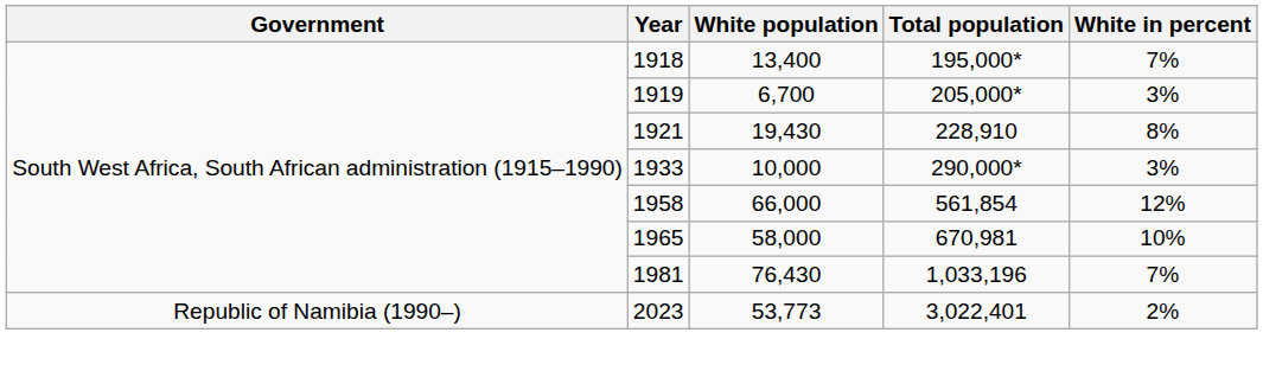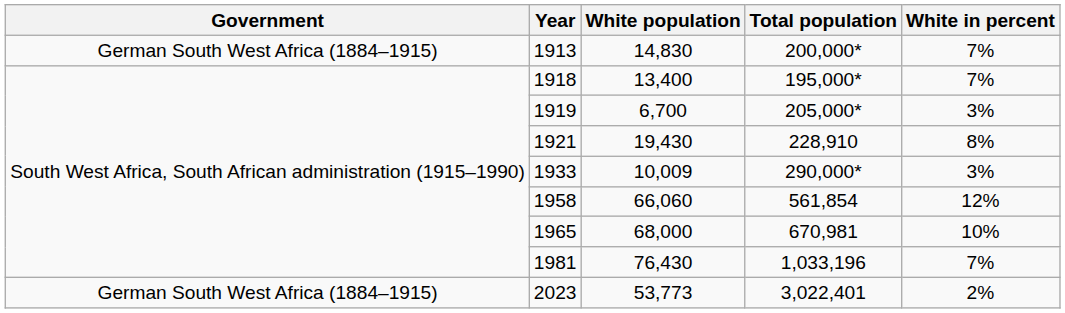 <table class="wikitable sortable" style="float:; margin:0 0 0.5em 1em; text-align:center; font-size:90%;">
 <tr>
 <th>Government</th>
 <th>Year</th>
 <th>White population</th>
 <th>Total population</th>
 <th>White in percent</th>
+</tr>
+<tr>
+<td>German South West Africa (1884–1915)</td>
+<td>1913</td>
+<td>14,830</td>
+<td>200,000*</td>
+<td>7%</td>
 </tr>
 <tr>
 <td rowspan="7">South West Africa, South African administration (1915–1990)</td>
 <td>1918</td>
 <td>13,400</td>
 <td>195,000*</td>
 <td>7%</td>
 </tr>
 <tr>
 <td>1919</td>
 <td>6,700</td>
 <td>205,000*</td>
 <td>3%</td>
 </tr>
 <tr>
 <td>1921</td>
 <td>19,430</td>
 <td>228,910</td>
 <td>8%</td>
 </tr>
 <tr>
 <td>1933</td>
-<td>10,000</td>
+<td>10,009</td>
 <td>290,000*</td>
 <td>3%</td>
 </tr>
 <tr>
 <td>1958</td>
-<td>66,000</td>
+<td>66,060</td>
 <td>561,854</td>
 <td>12%</td>
 </tr>
 <tr>
 <td>1965</td>
-<td>58,000</td>
+<td>68,000</td>
 <td>670,981</td>
 <td>10%</td>
 </tr>
 <tr>
 <td>1981</td>
 <td>76,430</td>
 <td>1,033,196</td>
 <td>7%</td>
 </tr>
 <tr>
-<td>Republic of Namibia (1990–)</td>
+<td>German South West Africa (1884–1915)</td>
 <td>2023</td>
 <td>53,773</td>
 <td>3,022,401</td>
 <td>2%</td>
 </tr>
 </table>
